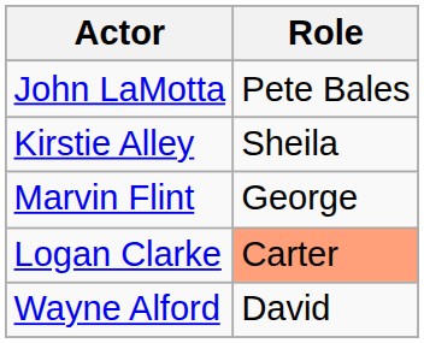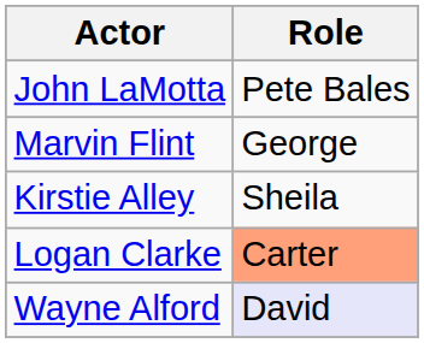 <table class="wikitable">
 <tr>
 <th>Actor</th>
 <th>Role</th>
 </tr>
 <tr>
 <td><a href='#'>John LaMotta</a></td>
 <td>Pete Bales</td>
 </tr>
 <tr>
+<td><a href='#'>Marvin Flint</a></td>
+<td>George</td>
+</tr>
+<tr>
 <td><a href='#'>Kirstie Alley</a></td>
 <td>Sheila</td>
-</tr>
-<tr>
-<td><a href='#'>Marvin Flint</a></td>
-<td>George</td>
 </tr>
 <tr>
 <td><a href='#'>Logan Clarke</a></td>
 <td style="background: lightsalmon;">Carter</td>
 </tr>
 <tr>
 <td><a href='#'>Wayne Alford</a></td>
-<td>David</td>
+<td style="background: lavender;">David</td>
 </tr>
 </table>
